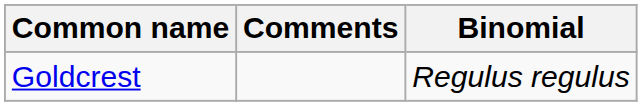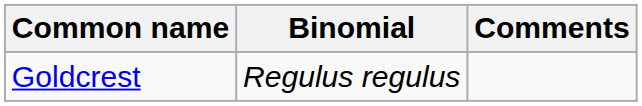 <table class="wikitable">
 <tr>
 <th>Common name</th>
+<th>Binomial</th>
 <th>Comments</th>
-<th>Binomial</th>
 </tr>
 <tr>
 <td><a href='#'>Goldcrest</a></td>
+<td><em>Regulus regulus</em></td>
 <td></td>
-<td><em>Regulus regulus</em></td>
 </tr>
 </table>
